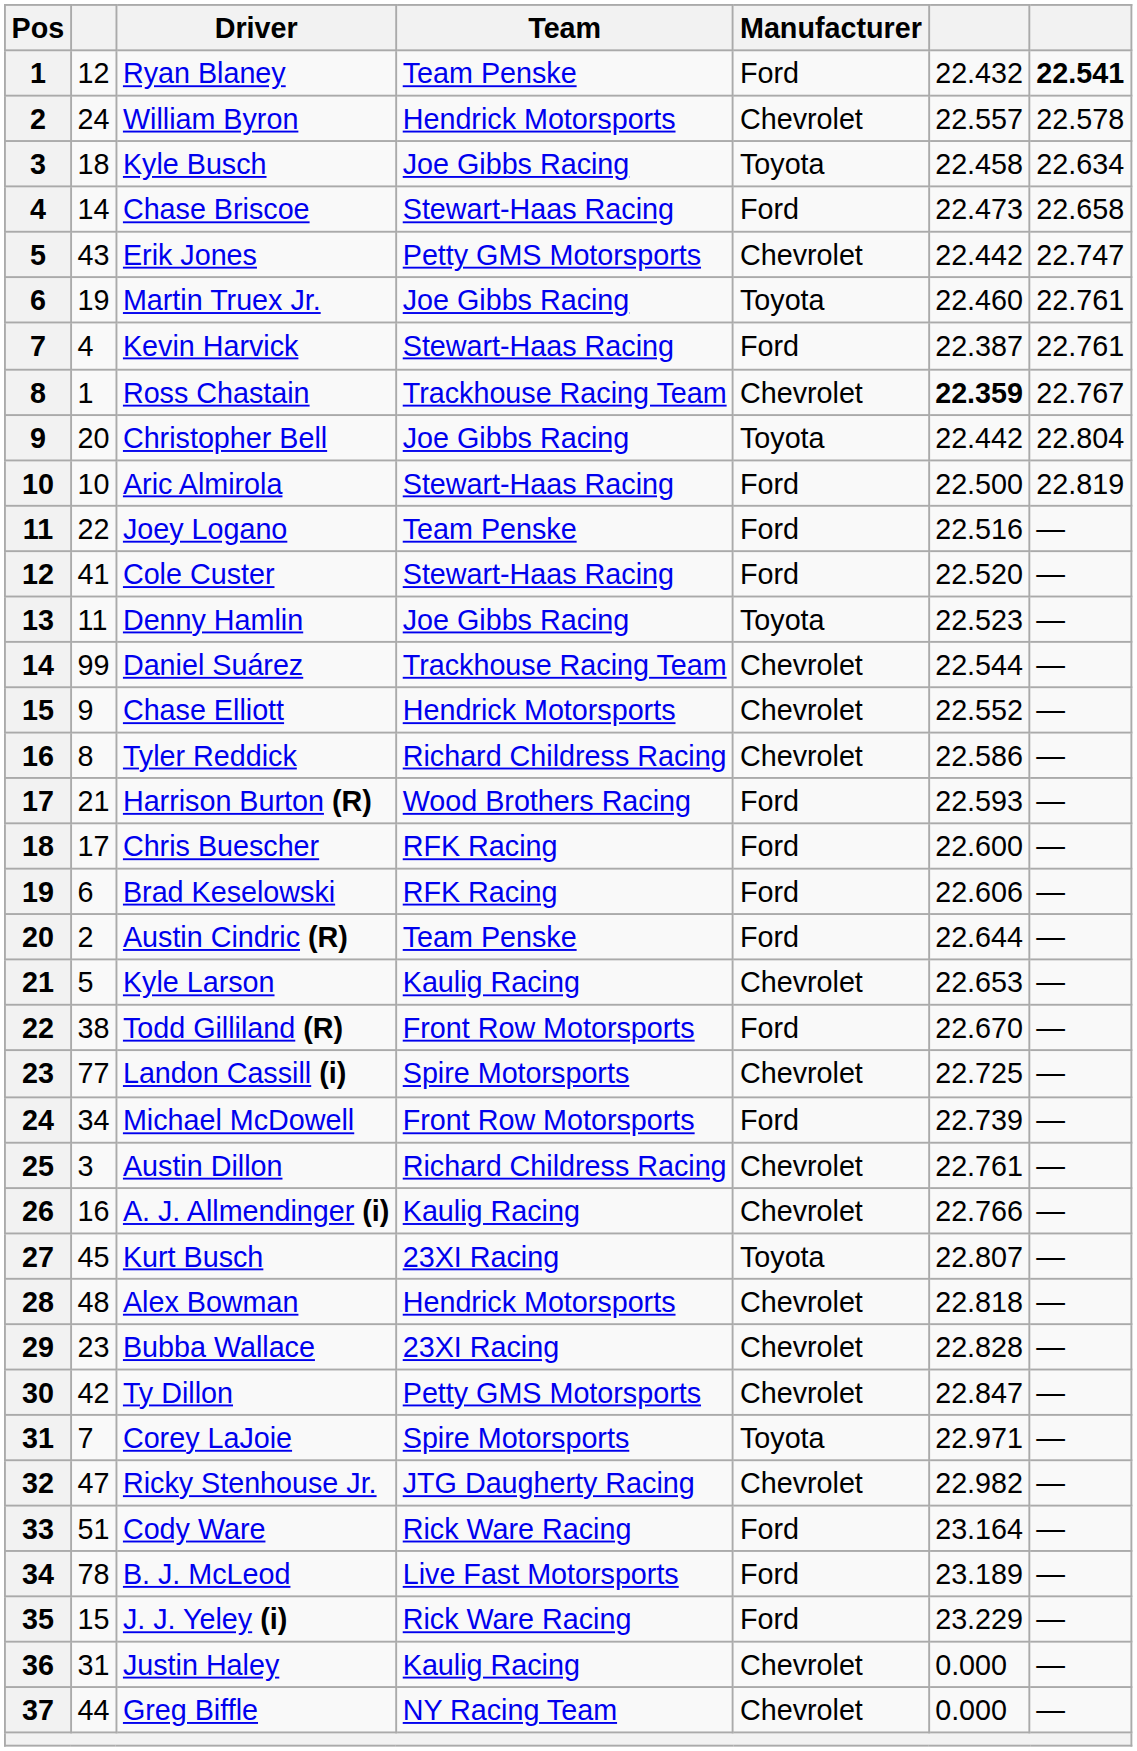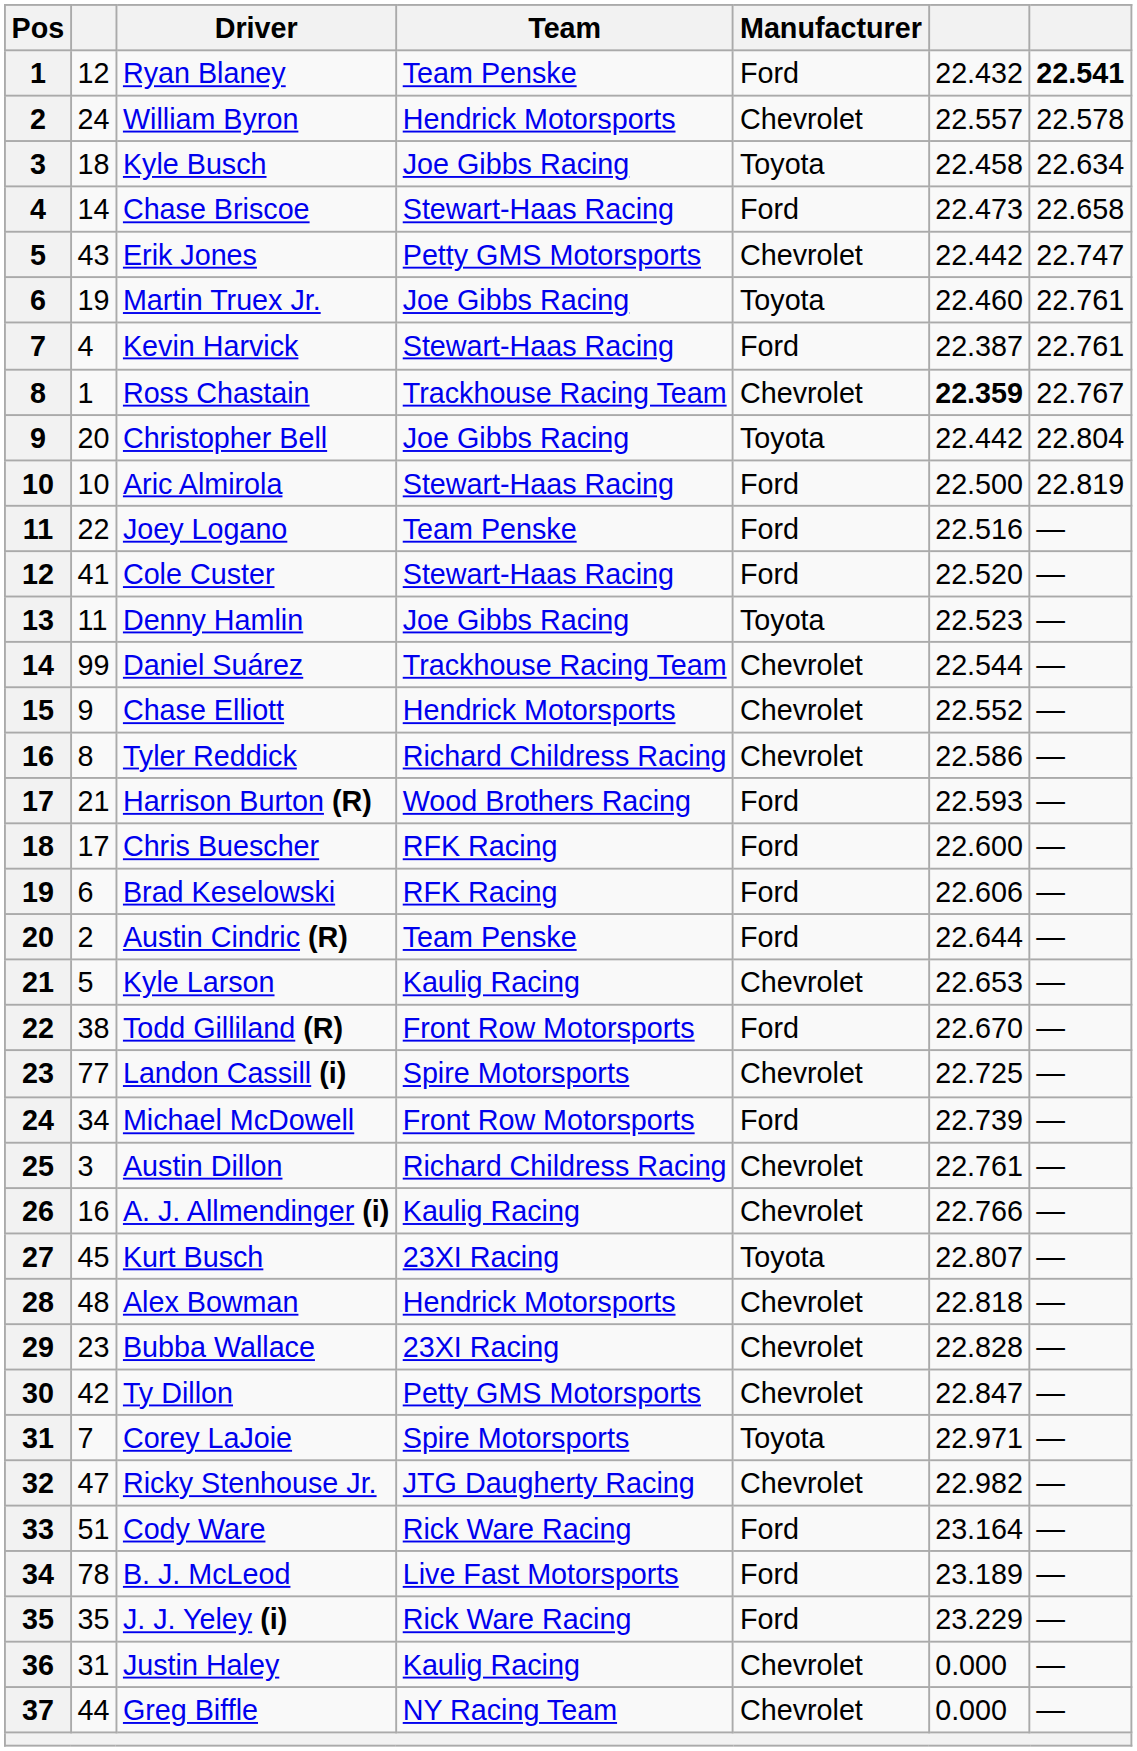 <table class="wikitable" style="font-size:95%">
 <tr>
 <th>Pos</th>
 <th></th>
 <th>Driver</th>
 <th>Team</th>
 <th>Manufacturer</th>
 <th></th>
 <th></th>
 </tr>
 <tr>
 <th>1</th>
 <td>12</td>
 <td><a href='#'>Ryan Blaney</a></td>
 <td><a href='#'>Team Penske</a></td>
 <td>Ford</td>
 <td>22.432</td>
 <td><strong>22.541</strong></td>
 </tr>
 <tr>
 <th>2</th>
 <td>24</td>
 <td><a href='#'>William Byron</a></td>
 <td><a href='#'>Hendrick Motorsports</a></td>
 <td>Chevrolet</td>
 <td>22.557</td>
 <td>22.578</td>
 </tr>
 <tr>
 <th>3</th>
 <td>18</td>
 <td><a href='#'>Kyle Busch</a></td>
 <td><a href='#'>Joe Gibbs Racing</a></td>
 <td>Toyota</td>
 <td>22.458</td>
 <td>22.634</td>
 </tr>
 <tr>
 <th>4</th>
 <td>14</td>
 <td><a href='#'>Chase Briscoe</a></td>
 <td><a href='#'>Stewart-Haas Racing</a></td>
 <td>Ford</td>
 <td>22.473</td>
 <td>22.658</td>
 </tr>
 <tr>
 <th>5</th>
 <td>43</td>
 <td><a href='#'>Erik Jones</a></td>
 <td><a href='#'>Petty GMS Motorsports</a></td>
 <td>Chevrolet</td>
 <td>22.442</td>
 <td>22.747</td>
 </tr>
 <tr>
 <th>6</th>
 <td>19</td>
 <td><a href='#'>Martin Truex Jr.</a></td>
 <td><a href='#'>Joe Gibbs Racing</a></td>
 <td>Toyota</td>
 <td>22.460</td>
 <td>22.761</td>
 </tr>
 <tr>
 <th>7</th>
 <td>4</td>
 <td><a href='#'>Kevin Harvick</a></td>
 <td><a href='#'>Stewart-Haas Racing</a></td>
 <td>Ford</td>
 <td>22.387</td>
 <td>22.761</td>
 </tr>
 <tr>
 <th>8</th>
 <td>1</td>
 <td><a href='#'>Ross Chastain</a></td>
 <td><a href='#'>Trackhouse Racing Team</a></td>
 <td>Chevrolet</td>
 <td><strong>22.359</strong></td>
 <td>22.767</td>
 </tr>
 <tr>
 <th>9</th>
 <td>20</td>
 <td><a href='#'>Christopher Bell</a></td>
 <td><a href='#'>Joe Gibbs Racing</a></td>
 <td>Toyota</td>
 <td>22.442</td>
 <td>22.804</td>
 </tr>
 <tr>
 <th>10</th>
 <td>10</td>
 <td><a href='#'>Aric Almirola</a></td>
 <td><a href='#'>Stewart-Haas Racing</a></td>
 <td>Ford</td>
 <td>22.500</td>
 <td>22.819</td>
 </tr>
 <tr>
 <th>11</th>
 <td>22</td>
 <td><a href='#'>Joey Logano</a></td>
 <td><a href='#'>Team Penske</a></td>
 <td>Ford</td>
 <td>22.516</td>
 <td>—</td>
 </tr>
 <tr>
 <th>12</th>
 <td>41</td>
 <td><a href='#'>Cole Custer</a></td>
 <td><a href='#'>Stewart-Haas Racing</a></td>
 <td>Ford</td>
 <td>22.520</td>
 <td>—</td>
 </tr>
 <tr>
 <th>13</th>
 <td>11</td>
 <td><a href='#'>Denny Hamlin</a></td>
 <td><a href='#'>Joe Gibbs Racing</a></td>
 <td>Toyota</td>
 <td>22.523</td>
 <td>—</td>
 </tr>
 <tr>
 <th>14</th>
 <td>99</td>
 <td><a href='#'>Daniel Suárez</a></td>
 <td><a href='#'>Trackhouse Racing Team</a></td>
 <td>Chevrolet</td>
 <td>22.544</td>
 <td>—</td>
 </tr>
 <tr>
 <th>15</th>
 <td>9</td>
 <td><a href='#'>Chase Elliott</a></td>
 <td><a href='#'>Hendrick Motorsports</a></td>
 <td>Chevrolet</td>
 <td>22.552</td>
 <td>—</td>
 </tr>
 <tr>
 <th>16</th>
 <td>8</td>
 <td><a href='#'>Tyler Reddick</a></td>
 <td><a href='#'>Richard Childress Racing</a></td>
 <td>Chevrolet</td>
 <td>22.586</td>
 <td>—</td>
 </tr>
 <tr>
 <th>17</th>
 <td>21</td>
 <td><a href='#'>Harrison Burton</a> <strong>(R)</strong></td>
 <td><a href='#'>Wood Brothers Racing</a></td>
 <td>Ford</td>
 <td>22.593</td>
 <td>—</td>
 </tr>
 <tr>
 <th>18</th>
 <td>17</td>
 <td><a href='#'>Chris Buescher</a></td>
 <td><a href='#'>RFK Racing</a></td>
 <td>Ford</td>
 <td>22.600</td>
 <td>—</td>
 </tr>
 <tr>
 <th>19</th>
 <td>6</td>
 <td><a href='#'>Brad Keselowski</a></td>
 <td><a href='#'>RFK Racing</a></td>
 <td>Ford</td>
 <td>22.606</td>
 <td>—</td>
 </tr>
 <tr>
 <th>20</th>
 <td>2</td>
 <td><a href='#'>Austin Cindric</a> <strong>(R)</strong></td>
 <td><a href='#'>Team Penske</a></td>
 <td>Ford</td>
 <td>22.644</td>
 <td>—</td>
 </tr>
 <tr>
 <th>21</th>
 <td>5</td>
 <td><a href='#'>Kyle Larson</a></td>
 <td><a href='#'>Kaulig Racing</a></td>
 <td>Chevrolet</td>
 <td>22.653</td>
 <td>—</td>
 </tr>
 <tr>
 <th>22</th>
 <td>38</td>
 <td><a href='#'>Todd Gilliland</a> <strong>(R)</strong></td>
 <td><a href='#'>Front Row Motorsports</a></td>
 <td>Ford</td>
 <td>22.670</td>
 <td>—</td>
 </tr>
 <tr>
 <th>23</th>
 <td>77</td>
 <td><a href='#'>Landon Cassill</a> <strong>(i)</strong></td>
 <td><a href='#'>Spire Motorsports</a></td>
 <td>Chevrolet</td>
 <td>22.725</td>
 <td>—</td>
 </tr>
 <tr>
 <th>24</th>
 <td>34</td>
 <td><a href='#'>Michael McDowell</a></td>
 <td><a href='#'>Front Row Motorsports</a></td>
 <td>Ford</td>
 <td>22.739</td>
 <td>—</td>
 </tr>
 <tr>
 <th>25</th>
 <td>3</td>
 <td><a href='#'>Austin Dillon</a></td>
 <td><a href='#'>Richard Childress Racing</a></td>
 <td>Chevrolet</td>
 <td>22.761</td>
 <td>—</td>
 </tr>
 <tr>
 <th>26</th>
 <td>16</td>
 <td><a href='#'>A. J. Allmendinger</a> <strong>(i)</strong></td>
 <td><a href='#'>Kaulig Racing</a></td>
 <td>Chevrolet</td>
 <td>22.766</td>
 <td>—</td>
 </tr>
 <tr>
 <th>27</th>
 <td>45</td>
 <td><a href='#'>Kurt Busch</a></td>
 <td><a href='#'>23XI Racing</a></td>
 <td>Toyota</td>
 <td>22.807</td>
 <td>—</td>
 </tr>
 <tr>
 <th>28</th>
 <td>48</td>
 <td><a href='#'>Alex Bowman</a></td>
 <td><a href='#'>Hendrick Motorsports</a></td>
 <td>Chevrolet</td>
 <td>22.818</td>
 <td>—</td>
 </tr>
 <tr>
 <th>29</th>
 <td>23</td>
 <td><a href='#'>Bubba Wallace</a></td>
 <td><a href='#'>23XI Racing</a></td>
 <td>Chevrolet</td>
 <td>22.828</td>
 <td>—</td>
 </tr>
 <tr>
 <th>30</th>
 <td>42</td>
 <td><a href='#'>Ty Dillon</a></td>
 <td><a href='#'>Petty GMS Motorsports</a></td>
 <td>Chevrolet</td>
 <td>22.847</td>
 <td>—</td>
 </tr>
 <tr>
 <th>31</th>
 <td>7</td>
 <td><a href='#'>Corey LaJoie</a></td>
 <td><a href='#'>Spire Motorsports</a></td>
 <td>Toyota</td>
 <td>22.971</td>
 <td>—</td>
 </tr>
 <tr>
 <th>32</th>
 <td>47</td>
 <td><a href='#'>Ricky Stenhouse Jr.</a></td>
 <td><a href='#'>JTG Daugherty Racing</a></td>
 <td>Chevrolet</td>
 <td>22.982</td>
 <td>—</td>
 </tr>
 <tr>
 <th>33</th>
 <td>51</td>
 <td><a href='#'>Cody Ware</a></td>
 <td><a href='#'>Rick Ware Racing</a></td>
 <td>Ford</td>
 <td>23.164</td>
 <td>—</td>
 </tr>
 <tr>
 <th>34</th>
 <td>78</td>
 <td><a href='#'>B. J. McLeod</a></td>
 <td><a href='#'>Live Fast Motorsports</a></td>
 <td>Ford</td>
 <td>23.189</td>
 <td>—</td>
 </tr>
 <tr>
 <th>35</th>
-<td>15</td>
+<td>35</td>
 <td><a href='#'>J. J. Yeley</a> <strong>(i)</strong></td>
 <td><a href='#'>Rick Ware Racing</a></td>
 <td>Ford</td>
 <td>23.229</td>
 <td>—</td>
 </tr>
 <tr>
 <th>36</th>
 <td>31</td>
 <td><a href='#'>Justin Haley</a></td>
 <td><a href='#'>Kaulig Racing</a></td>
 <td>Chevrolet</td>
 <td>0.000</td>
 <td>—</td>
 </tr>
 <tr>
 <th>37</th>
 <td>44</td>
 <td><a href='#'>Greg Biffle</a></td>
 <td><a href='#'>NY Racing Team</a></td>
 <td>Chevrolet</td>
 <td>0.000</td>
 <td>—</td>
 </tr>
 <tr>
 <th colspan="7"></th>
 </tr>
 </table>
